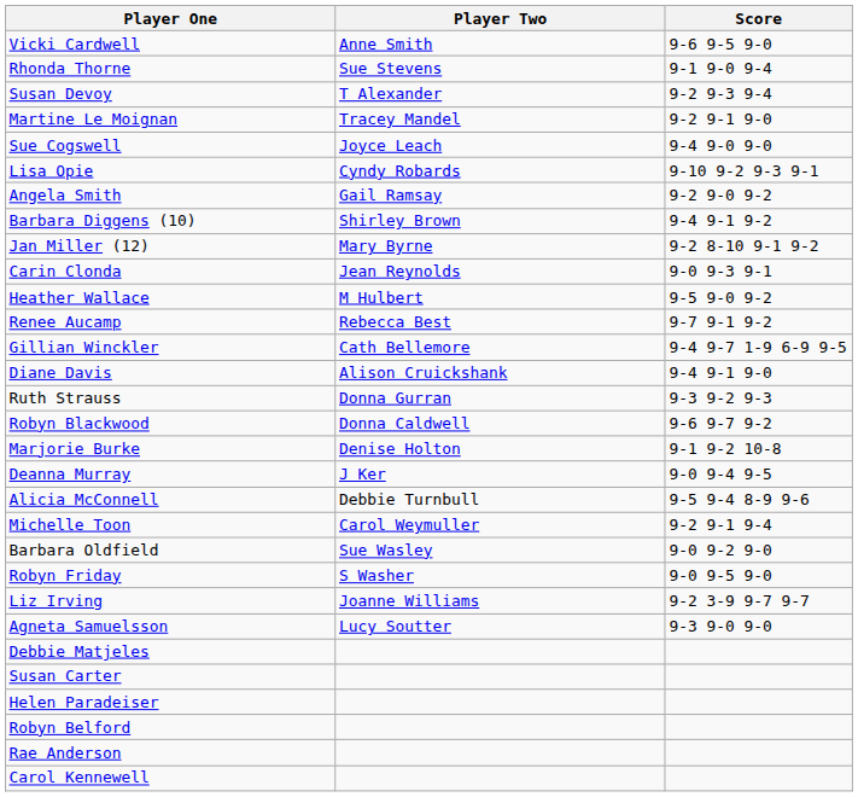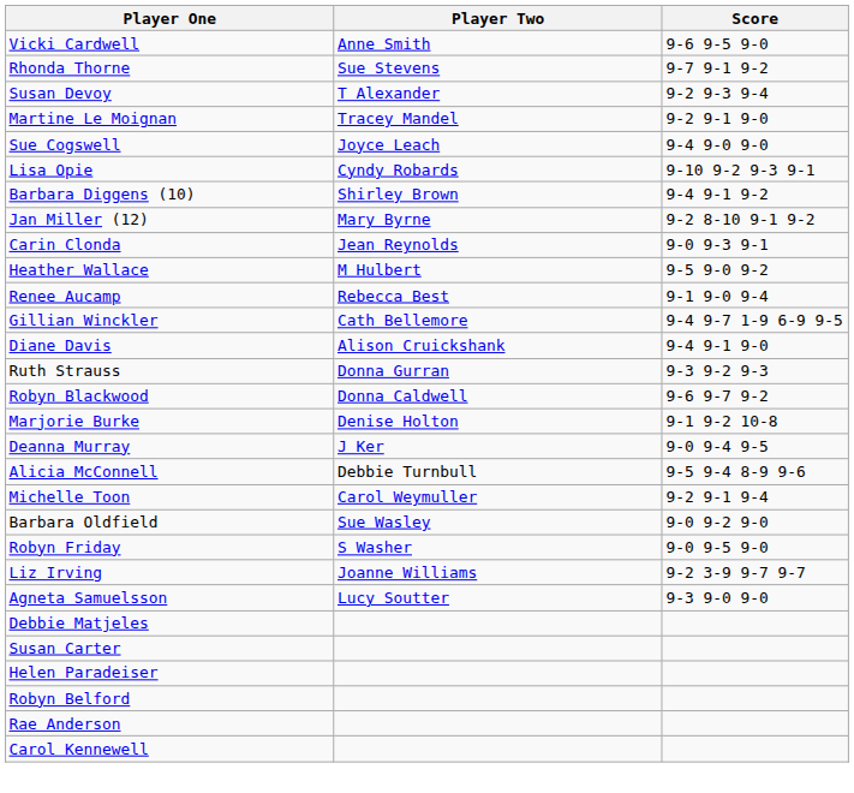 <table class="wikitable">
 <tr>
 <th width=270>Player One</th>
 <th width=270>Player Two</th>
 <th width=150>Score</th>
 </tr>
 <tr>
 <td> <a href='#'>Vicki Cardwell</a></td>
 <td> <a href='#'>Anne Smith</a></td>
 <td>9-6 9-5 9-0</td>
 </tr>
 <tr>
 <td> <a href='#'>Rhonda Thorne</a></td>
 <td> <a href='#'>Sue Stevens</a></td>
-<td>9-1 9-0 9-4</td>
+<td>9-7 9-1 9-2</td>
 </tr>
 <tr>
 <td> <a href='#'>Susan Devoy</a></td>
 <td> <a href='#'>T Alexander</a></td>
 <td>9-2 9-3 9-4</td>
 </tr>
 <tr>
 <td> <a href='#'>Martine Le Moignan</a></td>
 <td> <a href='#'>Tracey Mandel</a></td>
 <td>9-2 9-1 9-0</td>
 </tr>
 <tr>
 <td> <a href='#'>Sue Cogswell</a></td>
 <td> <a href='#'>Joyce Leach</a></td>
 <td>9-4 9-0 9-0</td>
 </tr>
 <tr>
 <td> <a href='#'>Lisa Opie</a></td>
 <td> <a href='#'>Cyndy Robards</a></td>
 <td>9-10 9-2 9-3 9-1</td>
-</tr>
-<tr>
-<td> <a href='#'>Angela Smith</a></td>
-<td> <a href='#'>Gail Ramsay</a></td>
-<td>9-2 9-0 9-2</td>
 </tr>
 <tr>
 <td> <a href='#'>Barbara Diggens</a> (10)</td>
 <td> <a href='#'>Shirley Brown</a></td>
 <td>9-4 9-1 9-2</td>
 </tr>
 <tr>
 <td> <a href='#'>Jan Miller</a> (12)</td>
 <td> <a href='#'>Mary Byrne</a></td>
 <td>9-2 8-10 9-1 9-2</td>
 </tr>
 <tr>
 <td> <a href='#'>Carin Clonda</a></td>
 <td> <a href='#'>Jean Reynolds</a></td>
 <td>9-0 9-3 9-1</td>
 </tr>
 <tr>
 <td> <a href='#'>Heather Wallace</a></td>
 <td> <a href='#'>M Hulbert</a></td>
 <td>9-5 9-0 9-2</td>
 </tr>
 <tr>
 <td> <a href='#'>Renee Aucamp</a></td>
 <td> <a href='#'>Rebecca Best</a></td>
-<td>9-7 9-1 9-2</td>
+<td>9-1 9-0 9-4</td>
 </tr>
 <tr>
 <td> <a href='#'>Gillian Winckler</a></td>
 <td> <a href='#'>Cath Bellemore</a></td>
 <td>9-4 9-7 1-9 6-9 9-5</td>
 </tr>
 <tr>
 <td> <a href='#'>Diane Davis</a></td>
 <td> <a href='#'>Alison Cruickshank</a></td>
 <td>9-4 9-1 9-0</td>
 </tr>
 <tr>
 <td> Ruth Strauss</td>
 <td> <a href='#'>Donna Gurran</a></td>
 <td>9-3 9-2 9-3</td>
 </tr>
 <tr>
 <td> <a href='#'>Robyn Blackwood</a></td>
 <td> <a href='#'>Donna Caldwell</a></td>
 <td>9-6 9-7 9-2</td>
 </tr>
 <tr>
 <td> <a href='#'>Marjorie Burke</a></td>
 <td> <a href='#'>Denise Holton</a></td>
 <td>9-1 9-2 10-8</td>
 </tr>
 <tr>
 <td> <a href='#'>Deanna Murray</a></td>
 <td> <a href='#'>J Ker</a></td>
 <td>9-0 9-4 9-5</td>
 </tr>
 <tr>
 <td> <a href='#'>Alicia McConnell</a></td>
 <td> Debbie Turnbull</td>
 <td>9-5 9-4 8-9 9-6</td>
 </tr>
 <tr>
 <td> <a href='#'>Michelle Toon</a></td>
 <td> <a href='#'>Carol Weymuller</a></td>
 <td>9-2 9-1 9-4</td>
 </tr>
 <tr>
 <td> Barbara Oldfield</td>
 <td> <a href='#'>Sue Wasley</a></td>
 <td>9-0 9-2 9-0</td>
 </tr>
 <tr>
 <td> <a href='#'>Robyn Friday</a></td>
 <td> <a href='#'>S Washer</a></td>
 <td>9-0 9-5 9-0</td>
 </tr>
 <tr>
 <td> <a href='#'>Liz Irving</a></td>
 <td> <a href='#'>Joanne Williams</a></td>
 <td>9-2 3-9 9-7 9-7</td>
 </tr>
 <tr>
 <td> <a href='#'>Agneta Samuelsson</a></td>
 <td> <a href='#'>Lucy Soutter</a></td>
 <td>9-3 9-0 9-0</td>
 </tr>
 <tr>
 <td> <a href='#'>Debbie Matjeles</a></td>
 <td></td>
 <td></td>
 </tr>
 <tr>
 <td> <a href='#'>Susan Carter</a></td>
 <td></td>
 <td></td>
 </tr>
 <tr>
 <td> <a href='#'>Helen Paradeiser</a></td>
 <td></td>
 <td></td>
 </tr>
 <tr>
 <td> <a href='#'>Robyn Belford</a></td>
 <td></td>
 <td></td>
 </tr>
 <tr>
 <td> <a href='#'>Rae Anderson</a></td>
 <td></td>
 <td></td>
 </tr>
 <tr>
 <td> <a href='#'>Carol Kennewell</a></td>
 <td></td>
 <td></td>
 </tr>
 </table>
